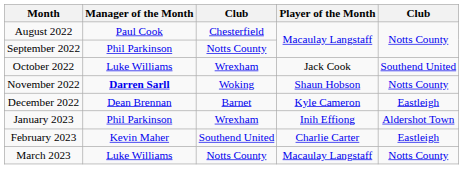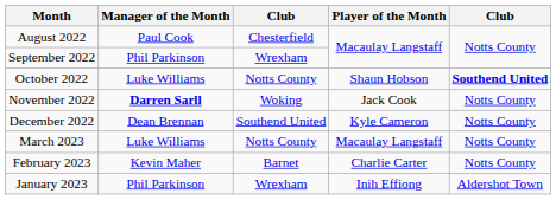 <table class=wikitable style="text-align:center">
 <tr>
 <th>Month</th>
 <th>Manager of the Month</th>
 <th>Club</th>
 <th>Player of the Month</th>
 <th>Club</th>
 </tr>
 <tr>
 <td>August 2022</td>
 <td> <a href='#'>Paul Cook</a></td>
 <td><a href='#'>Chesterfield</a></td>
 <td rowspan="2"> <a href='#'>Macaulay Langstaff</a></td>
 <td rowspan="2"><a href='#'>Notts County</a></td>
 </tr>
 <tr>
 <td>September 2022</td>
 <td> <a href='#'>Phil Parkinson</a></td>
-<td><a href='#'>Notts County</a></td>
+<td><a href='#'>Wrexham</a></td>
 </tr>
 <tr>
 <td>October 2022</td>
 <td> <a href='#'>Luke Williams</a></td>
-<td><a href='#'>Wrexham</a></td>
-<td> Jack Cook</td>
-<td><a href='#'>Southend United</a></td>
+<td><a href='#'>Notts County</a></td>
+<td> <a href='#'>Shaun Hobson</a></td>
+<td><strong><a href='#'>Southend United</a></strong></td>
 </tr>
 <tr>
 <td>November 2022</td>
 <td><strong> <a href='#'>Darren Sarll</a></strong></td>
 <td><a href='#'>Woking</a></td>
-<td> <a href='#'>Shaun Hobson</a></td>
+<td> Jack Cook</td>
 <td><a href='#'>Notts County</a></td>
 </tr>
 <tr>
 <td>December 2022</td>
 <td> <a href='#'>Dean Brennan</a></td>
+<td><a href='#'>Southend United</a></td>
+<td> <a href='#'>Kyle Cameron</a></td>
+<td><a href='#'>Notts County</a></td>
+</tr>
+<tr>
+<td>March 2023</td>
+<td> <a href='#'>Luke Williams</a></td>
+<td><a href='#'> Notts County</a></td>
+<td> <a href='#'>Macaulay Langstaff</a></td>
+<td><a href='#'> Notts County</a></td>
+</tr>
+<tr>
+<td>February 2023</td>
+<td> <a href='#'>Kevin Maher</a></td>
 <td><a href='#'>Barnet</a></td>
-<td> <a href='#'>Kyle Cameron</a></td>
-<td><a href='#'>Eastleigh</a></td>
+<td> <a href='#'>Charlie Carter</a></td>
+<td><a href='#'>Notts County</a></td>
 </tr>
 <tr>
 <td>January 2023</td>
 <td> <a href='#'>Phil Parkinson</a></td>
 <td><a href='#'>Wrexham</a></td>
 <td> <a href='#'>Inih Effiong</a></td>
 <td><a href='#'>Aldershot Town</a></td>
 </tr>
-<tr>
-<td>February 2023</td>
-<td> <a href='#'>Kevin Maher</a></td>
-<td><a href='#'>Southend United</a></td>
-<td> <a href='#'>Charlie Carter</a></td>
-<td><a href='#'>Eastleigh</a></td>
-</tr>
-<tr>
-<td>March 2023</td>
-<td> <a href='#'>Luke Williams</a></td>
-<td><a href='#'> Notts County</a></td>
-<td> <a href='#'>Macaulay Langstaff</a></td>
-<td><a href='#'> Notts County</a></td>
-</tr>
 </table>
